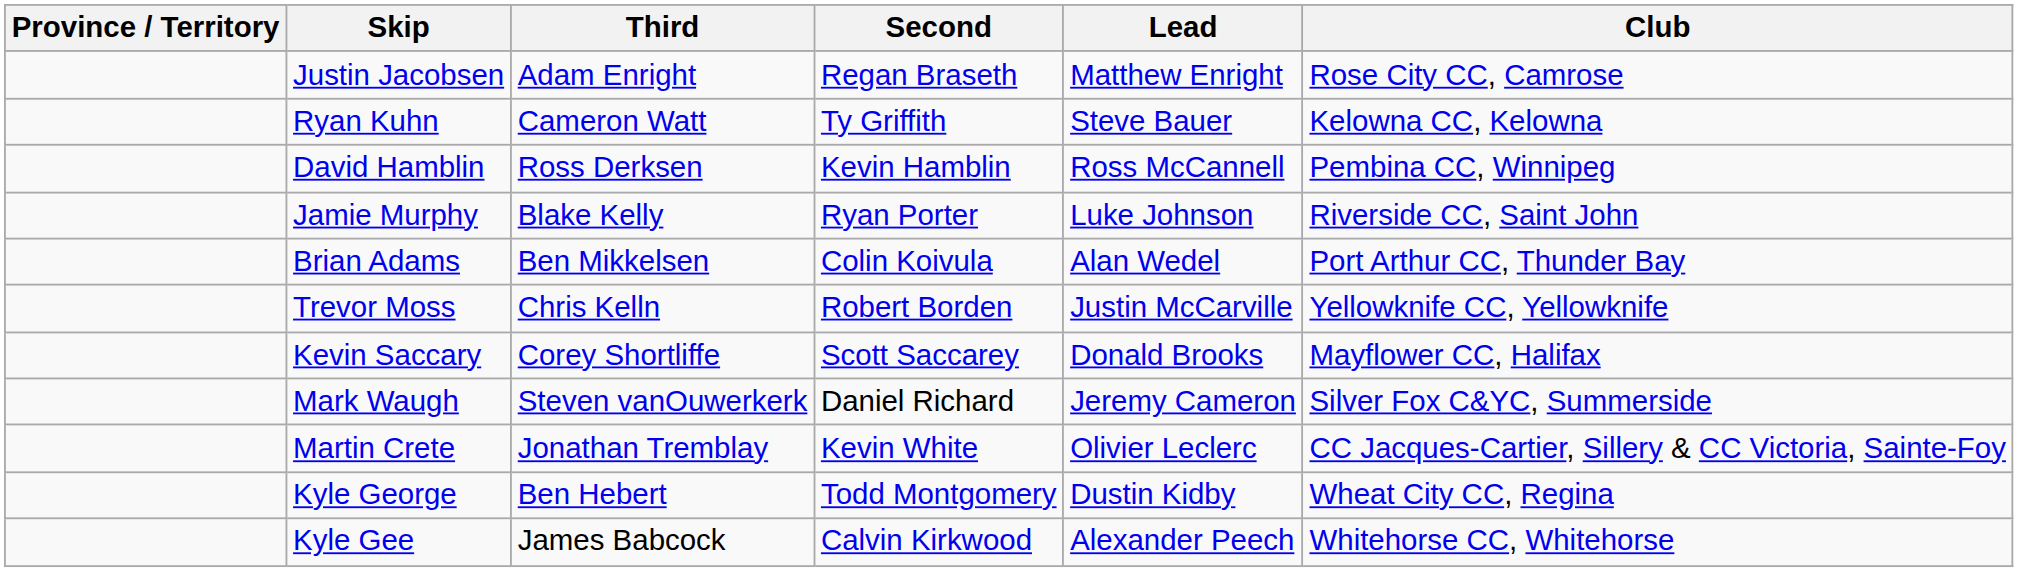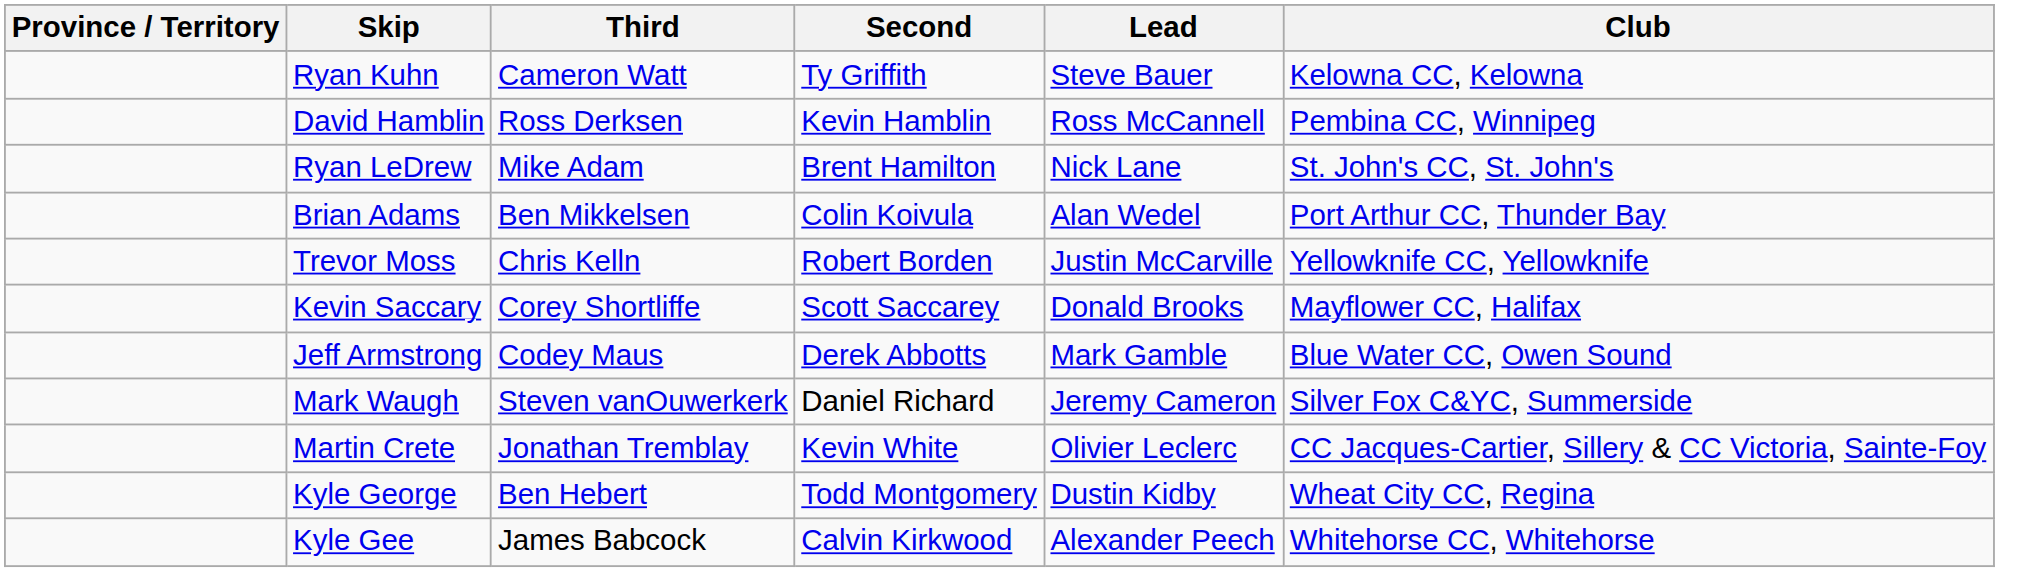 <table class="wikitable">
 <tr>
 <th>Province / Territory</th>
 <th>Skip</th>
 <th>Third</th>
 <th>Second</th>
 <th>Lead</th>
 <th>Club</th>
-</tr>
-<tr>
-<td></td>
-<td><a href='#'>Justin Jacobsen</a></td>
-<td><a href='#'>Adam Enright</a></td>
-<td><a href='#'>Regan Braseth</a></td>
-<td><a href='#'>Matthew Enright</a></td>
-<td><a href='#'>Rose City CC</a>, <a href='#'>Camrose</a></td>
 </tr>
 <tr>
 <td></td>
 <td><a href='#'>Ryan Kuhn</a></td>
 <td><a href='#'>Cameron Watt</a></td>
 <td><a href='#'>Ty Griffith</a></td>
 <td><a href='#'>Steve Bauer</a></td>
 <td><a href='#'>Kelowna CC</a>, <a href='#'>Kelowna</a></td>
 </tr>
 <tr>
 <td></td>
 <td><a href='#'>David Hamblin</a></td>
 <td><a href='#'>Ross Derksen</a></td>
 <td><a href='#'>Kevin Hamblin</a></td>
 <td><a href='#'>Ross McCannell</a></td>
 <td><a href='#'>Pembina CC</a>, <a href='#'>Winnipeg</a></td>
 </tr>
 <tr>
 <td></td>
-<td><a href='#'>Jamie Murphy</a></td>
-<td><a href='#'>Blake Kelly</a></td>
-<td><a href='#'>Ryan Porter</a></td>
-<td><a href='#'>Luke Johnson</a></td>
-<td><a href='#'>Riverside CC</a>, <a href='#'>Saint John</a></td>
+<td><a href='#'>Ryan LeDrew</a></td>
+<td><a href='#'>Mike Adam</a></td>
+<td><a href='#'>Brent Hamilton</a></td>
+<td><a href='#'>Nick Lane</a></td>
+<td><a href='#'>St. John's CC</a>, <a href='#'>St. John's</a></td>
 </tr>
 <tr>
 <td></td>
 <td><a href='#'>Brian Adams</a></td>
 <td><a href='#'>Ben Mikkelsen</a></td>
 <td><a href='#'>Colin Koivula</a></td>
 <td><a href='#'>Alan Wedel</a></td>
 <td><a href='#'>Port Arthur CC</a>, <a href='#'>Thunder Bay</a></td>
 </tr>
 <tr>
 <td></td>
 <td><a href='#'>Trevor Moss</a></td>
 <td><a href='#'>Chris Kelln</a></td>
 <td><a href='#'>Robert Borden</a></td>
 <td><a href='#'>Justin McCarville</a></td>
 <td><a href='#'>Yellowknife CC</a>, <a href='#'>Yellowknife</a></td>
 </tr>
 <tr>
 <td></td>
 <td><a href='#'>Kevin Saccary</a></td>
 <td><a href='#'>Corey Shortliffe</a></td>
 <td><a href='#'>Scott Saccarey</a></td>
 <td><a href='#'>Donald Brooks</a></td>
 <td><a href='#'>Mayflower CC</a>, <a href='#'>Halifax</a></td>
+</tr>
+<tr>
+<td></td>
+<td><a href='#'>Jeff Armstrong</a></td>
+<td><a href='#'>Codey Maus</a></td>
+<td><a href='#'>Derek Abbotts</a></td>
+<td><a href='#'>Mark Gamble</a></td>
+<td><a href='#'>Blue Water CC</a>, <a href='#'>Owen Sound</a></td>
 </tr>
 <tr>
 <td></td>
 <td><a href='#'>Mark Waugh</a></td>
 <td><a href='#'>Steven vanOuwerkerk</a></td>
 <td>Daniel Richard</td>
 <td><a href='#'>Jeremy Cameron</a></td>
 <td><a href='#'>Silver Fox C&YC</a>, <a href='#'>Summerside</a></td>
 </tr>
 <tr>
 <td></td>
 <td><a href='#'>Martin Crete</a></td>
 <td><a href='#'>Jonathan Tremblay</a></td>
 <td><a href='#'>Kevin White</a></td>
 <td><a href='#'>Olivier Leclerc</a></td>
 <td><a href='#'>CC Jacques-Cartier</a>, <a href='#'>Sillery</a> & <a href='#'>CC Victoria</a>, <a href='#'>Sainte-Foy</a></td>
 </tr>
 <tr>
 <td></td>
 <td><a href='#'>Kyle George</a></td>
 <td><a href='#'>Ben Hebert</a></td>
 <td><a href='#'>Todd Montgomery</a></td>
 <td><a href='#'>Dustin Kidby</a></td>
 <td><a href='#'>Wheat City CC</a>, <a href='#'>Regina</a></td>
 </tr>
 <tr>
 <td></td>
 <td><a href='#'>Kyle Gee</a></td>
 <td>James Babcock</td>
 <td><a href='#'>Calvin Kirkwood</a></td>
 <td><a href='#'>Alexander Peech</a></td>
 <td><a href='#'>Whitehorse CC</a>, <a href='#'>Whitehorse</a></td>
 </tr>
 </table>
